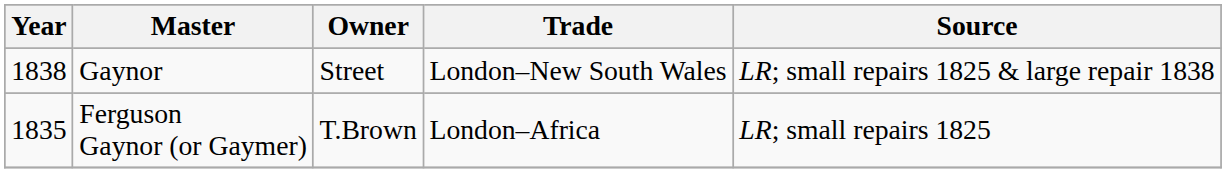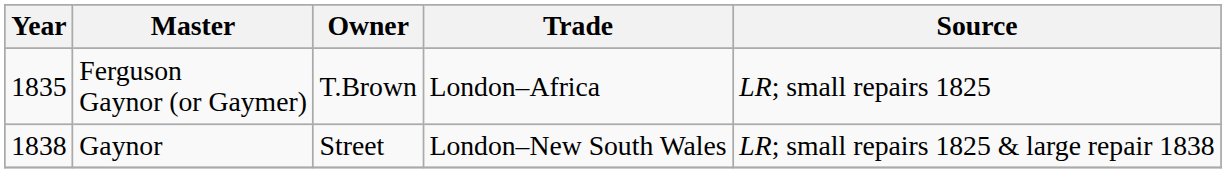 <table class=" wikitable">
 <tr>
 <th>Year</th>
 <th>Master</th>
 <th>Owner</th>
 <th>Trade</th>
 <th>Source</th>
 </tr>
 <tr>
+<td>1835</td>
+<td>Ferguson<br>Gaynor (or Gaymer)</td>
+<td>T.Brown</td>
+<td>London–Africa</td>
+<td><em>LR</em>; small repairs 1825</td>
+</tr>
+<tr>
 <td>1838</td>
 <td>Gaynor</td>
 <td>Street</td>
 <td>London–New South Wales</td>
 <td><em>LR</em>; small repairs 1825 & large repair 1838</td>
 </tr>
 <tr>
-<td>1835</td>
-<td>Ferguson<br>Gaynor (or Gaymer)</td>
-<td>T.Brown</td>
-<td>London–Africa</td>
-<td><em>LR</em>; small repairs 1825</td>
-</tr>
-<tr>
 </tr>
 </table>
